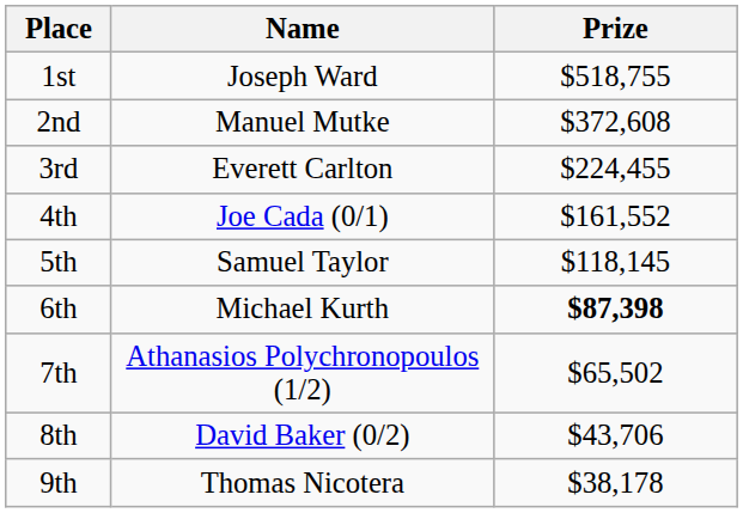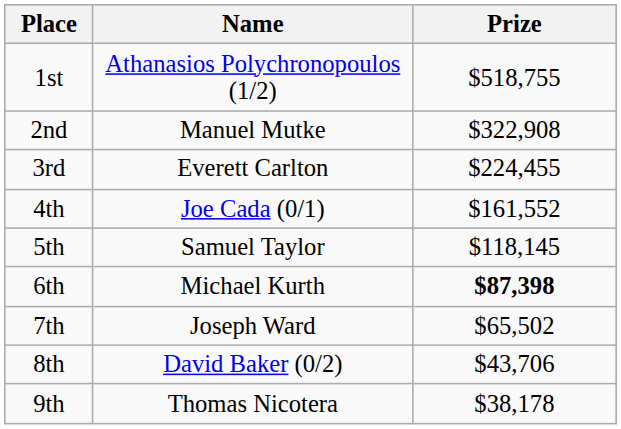 <table class="wikitable">
 <tr>
 <th width="50">Place</th>
 <th width="200">Name</th>
 <th width="125">Prize</th>
 </tr>
 <tr>
 <td align = "center">1st</td>
-<td align = "center">Joseph Ward</td>
+<td align = "center"><a href='#'>Athanasios Polychronopoulos</a> (1/2)</td>
 <td align = "center">$518,755</td>
 </tr>
 <tr>
 <td align = "center">2nd</td>
 <td align = "center">Manuel Mutke</td>
-<td align = "center">$372,608</td>
+<td align = "center">$322,908</td>
 </tr>
 <tr>
 <td align = "center">3rd</td>
 <td align = "center">Everett Carlton</td>
 <td align = "center">$224,455</td>
 </tr>
 <tr>
 <td align = "center">4th</td>
 <td align = "center"><a href='#'>Joe Cada</a> (0/1)</td>
 <td align = "center">$161,552</td>
 </tr>
 <tr>
 <td align = "center">5th</td>
 <td align = "center">Samuel Taylor</td>
 <td align = "center">$118,145</td>
 </tr>
 <tr>
 <td align = "center">6th</td>
 <td align = "center">Michael Kurth</td>
 <td align = "center"><strong>$87,398</strong></td>
 </tr>
 <tr>
 <td align = "center">7th</td>
-<td align = "center"><a href='#'>Athanasios Polychronopoulos</a> (1/2)</td>
+<td align = "center">Joseph Ward</td>
 <td align = "center">$65,502</td>
 </tr>
 <tr>
 <td align = "center">8th</td>
 <td align = "center"><a href='#'>David Baker</a> (0/2)</td>
 <td align = "center">$43,706</td>
 </tr>
 <tr>
 <td align = "center">9th</td>
 <td align = "center">Thomas Nicotera</td>
 <td align = "center">$38,178</td>
 </tr>
 </table>
